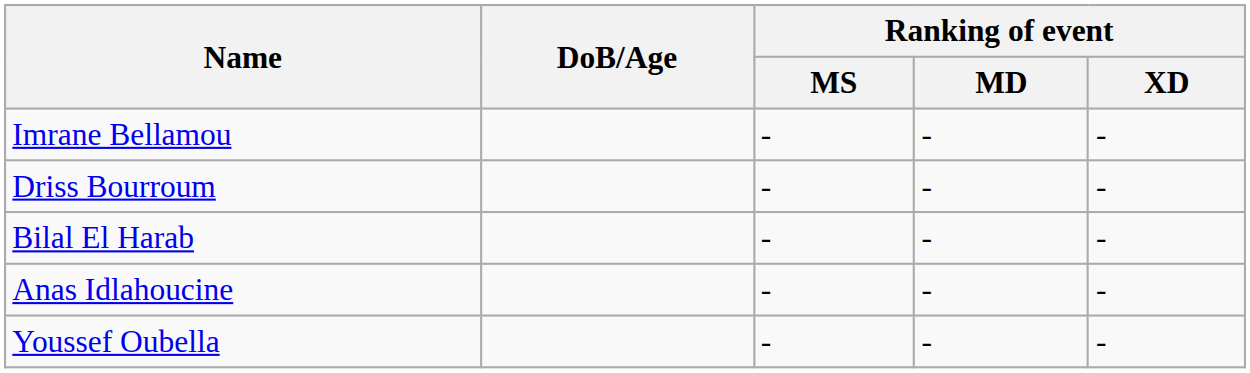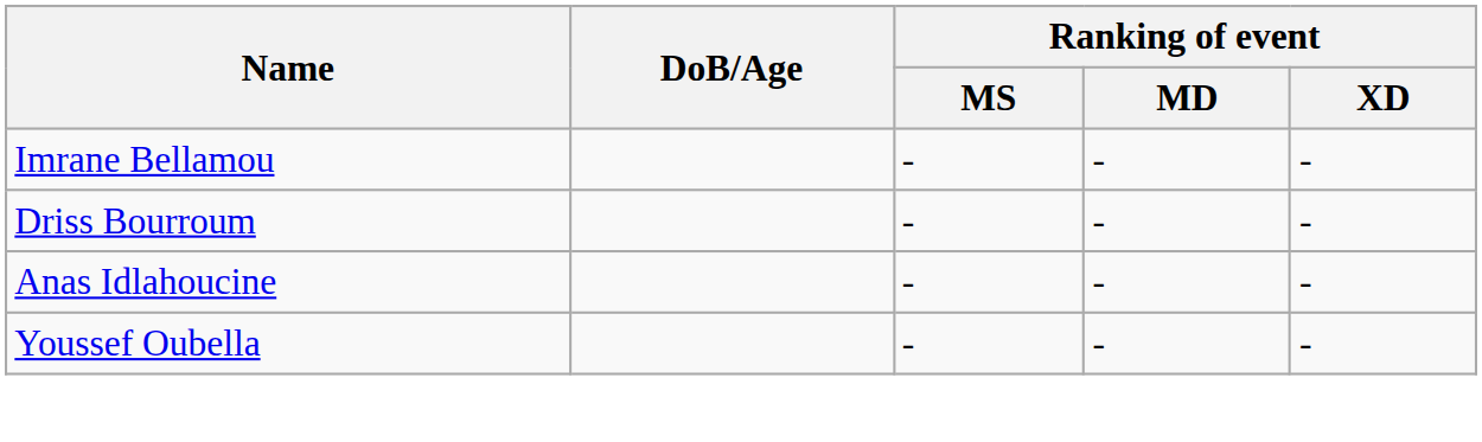 <table class="wikitable" style="width:600px; font-size:95%;">
 <tr>
 <th rowspan="2" align="left">Name</th>
 <th rowspan="2" align="left">DoB/Age</th>
 <th colspan="3" align="center">Ranking of event</th>
 </tr>
 <tr>
 <th align="center">MS</th>
 <th>MD</th>
 <th align="center">XD</th>
 </tr>
 <tr>
 <td><a href='#'>Imrane Bellamou</a></td>
 <td></td>
 <td>-</td>
 <td>-</td>
 <td>-</td>
 </tr>
 <tr>
 <td><a href='#'>Driss Bourroum</a></td>
 <td></td>
 <td>-</td>
 <td>-</td>
 <td>-</td>
 </tr>
 <tr>
-<td><a href='#'>Bilal El Harab</a></td>
-<td></td>
-<td>-</td>
-<td>-</td>
-<td>-</td>
-</tr>
-<tr>
 <td><a href='#'>Anas Idlahoucine</a></td>
 <td></td>
 <td>-</td>
 <td>-</td>
 <td>-</td>
 </tr>
 <tr>
 <td><a href='#'>Youssef Oubella</a></td>
 <td></td>
 <td>-</td>
 <td>-</td>
 <td>-</td>
 </tr>
 </table>
